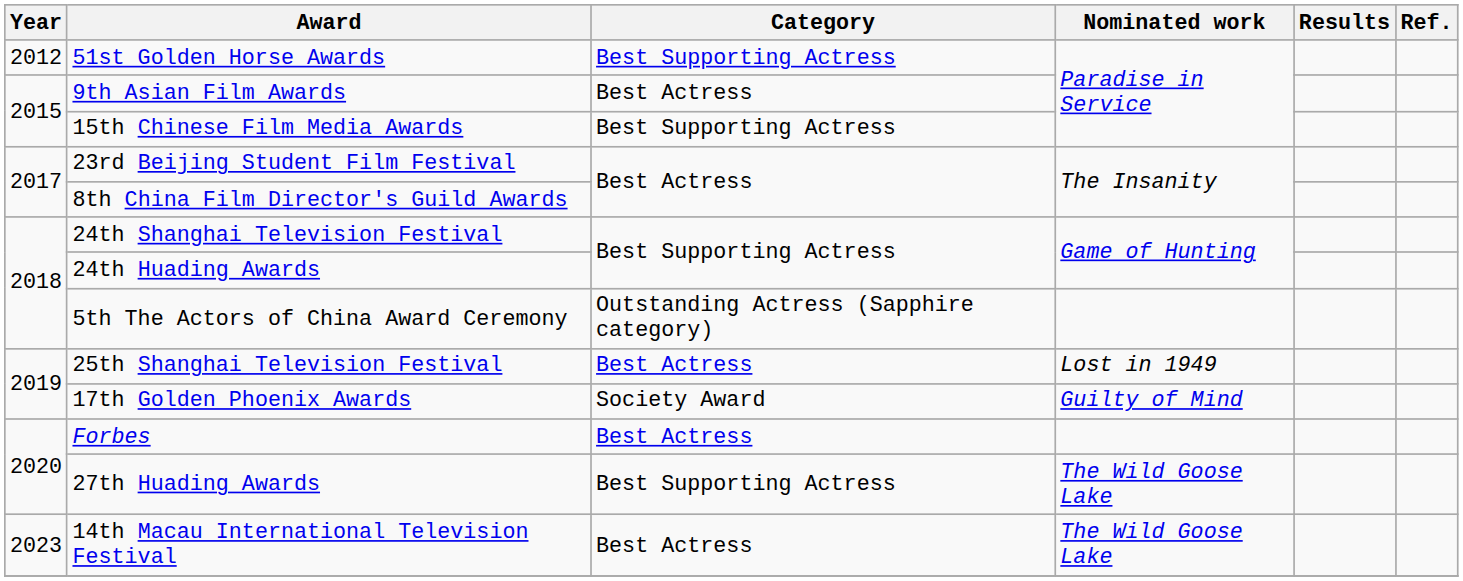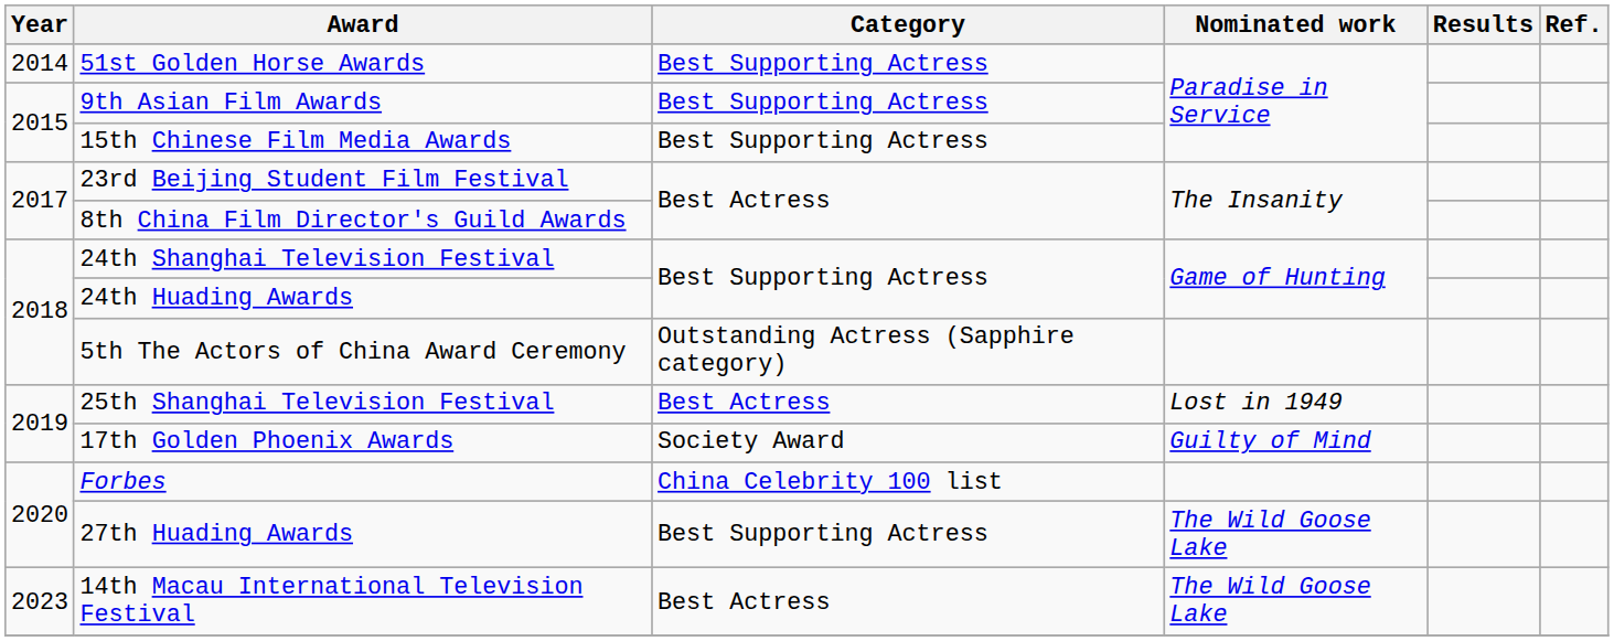 <table class="wikitable">
 <tr>
 <th>Year</th>
 <th>Award</th>
 <th>Category</th>
 <th>Nominated work</th>
 <th>Results</th>
 <th>Ref.</th>
 </tr>
 <tr>
-<td>2012</td>
+<td>2014</td>
 <td><a href='#'>51st Golden Horse Awards</a></td>
 <td><a href='#'>Best Supporting Actress</a></td>
 <td rowspan=3><em><a href='#'>Paradise in Service</a></em></td>
 <td></td>
 <td></td>
 </tr>
 <tr>
 <td rowspan=2>2015</td>
 <td><a href='#'>9th Asian Film Awards</a></td>
-<td>Best Actress</td>
+<td><a href='#'>Best Supporting Actress</a></td>
 <td></td>
 <td></td>
 </tr>
 <tr>
 <td>15th <a href='#'>Chinese Film Media Awards</a></td>
 <td>Best Supporting Actress</td>
 <td></td>
 <td></td>
 </tr>
 <tr>
 <td rowspan=2>2017</td>
 <td>23rd <a href='#'>Beijing Student Film Festival</a></td>
 <td rowspan=2>Best Actress</td>
 <td rowspan=2><em>The Insanity</em></td>
 <td></td>
 <td></td>
 </tr>
 <tr>
 <td>8th <a href='#'>China Film Director's Guild Awards</a></td>
 <td></td>
 <td></td>
 </tr>
 <tr>
 <td rowspan=3>2018</td>
 <td>24th <a href='#'>Shanghai Television Festival</a></td>
 <td rowspan=2>Best Supporting Actress</td>
 <td rowspan=2><em><a href='#'>Game of Hunting</a></em></td>
 <td></td>
 <td></td>
 </tr>
 <tr>
 <td>24th <a href='#'>Huading Awards</a></td>
 <td></td>
 <td></td>
 </tr>
 <tr>
 <td>5th The Actors of China Award Ceremony</td>
 <td>Outstanding Actress (Sapphire category)</td>
 <td></td>
 <td></td>
 <td></td>
 </tr>
 <tr>
 <td rowspan=2>2019</td>
 <td>25th <a href='#'>Shanghai Television Festival</a></td>
 <td><a href='#'>Best Actress</a></td>
 <td><em>Lost in 1949</em></td>
 <td></td>
 <td></td>
 </tr>
 <tr>
 <td>17th <a href='#'>Golden Phoenix Awards</a></td>
 <td>Society Award</td>
 <td><em><a href='#'>Guilty of Mind</a></em></td>
 <td></td>
 <td></td>
 </tr>
 <tr>
 <td rowspan=2>2020</td>
 <td><em><a href='#'>Forbes</a></em></td>
-<td><a href='#'>Best Actress</a></td>
+<td><a href='#'>China Celebrity 100</a> list</td>
 <td></td>
 <td></td>
 <td></td>
 </tr>
 <tr>
 <td>27th <a href='#'>Huading Awards</a></td>
 <td>Best Supporting Actress</td>
 <td><em><a href='#'>The Wild Goose Lake</a></em></td>
 <td></td>
 <td></td>
 </tr>
 <tr>
 <td>2023</td>
 <td>14th <a href='#'>Macau International Television Festival</a></td>
 <td>Best Actress</td>
 <td><em><a href='#'>The Wild Goose Lake</a></em></td>
 <td></td>
 <td></td>
 </tr>
 <tr>
 </tr>
 </table>
